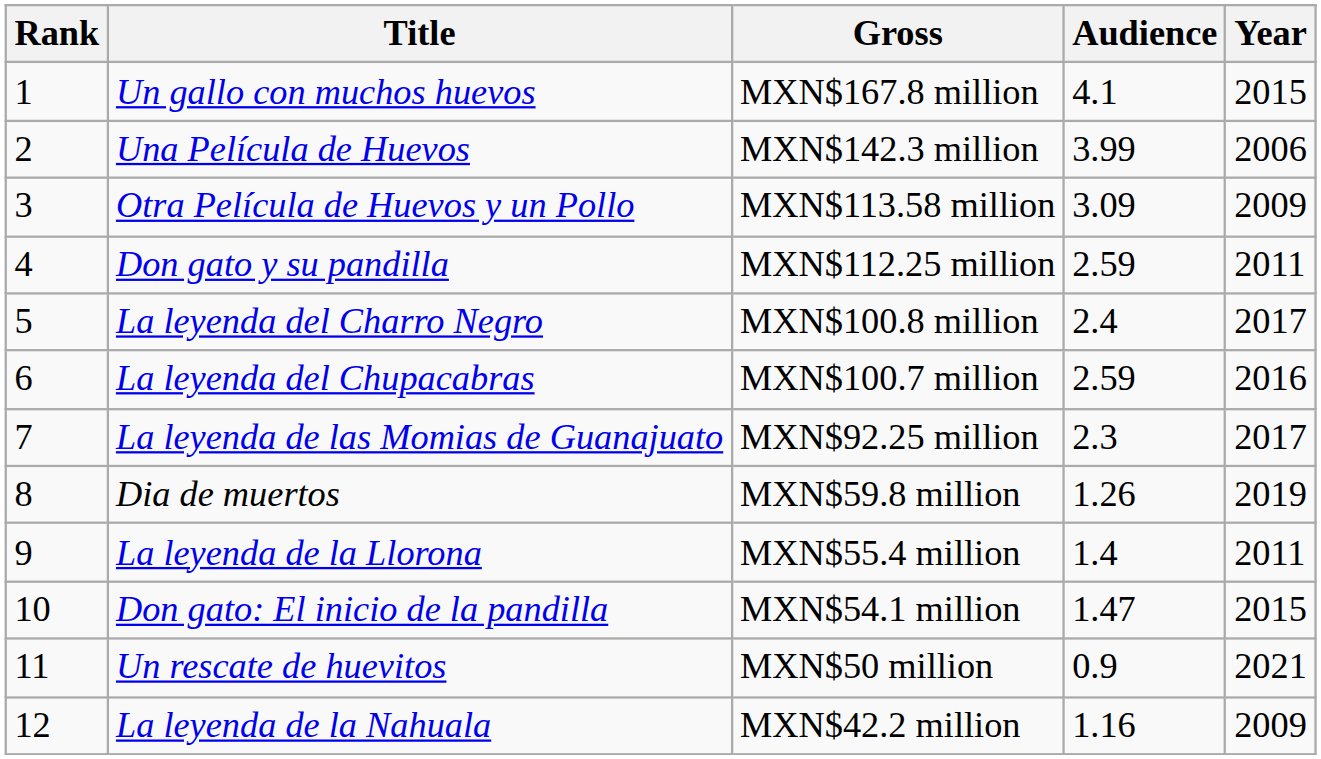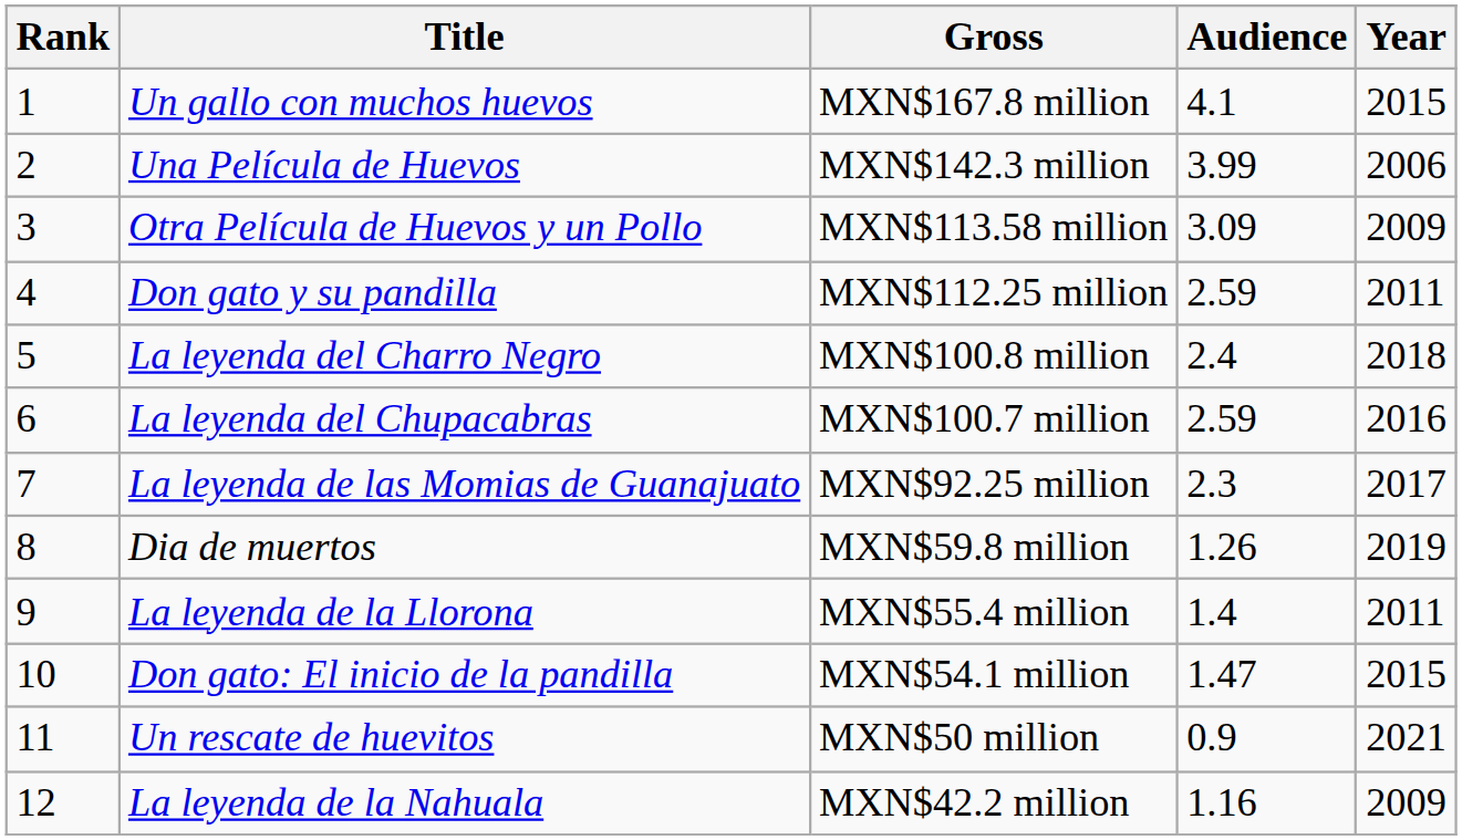 <table class="wikitable sortable" style="margin:auto; margin:auto;">
 <tr>
 <th>Rank</th>
 <th>Title</th>
 <th>Gross</th>
 <th>Audience</th>
 <th>Year</th>
 </tr>
 <tr>
 <td>1</td>
 <td><em><a href='#'>Un gallo con muchos huevos</a></em></td>
 <td>MXN$167.8 million</td>
 <td>4.1</td>
 <td>2015</td>
 </tr>
 <tr>
 <td>2</td>
 <td><em><a href='#'>Una Película de Huevos</a></em></td>
 <td>MXN$142.3 million</td>
 <td>3.99</td>
 <td>2006</td>
 </tr>
 <tr>
 <td>3</td>
 <td><em><a href='#'>Otra Película de Huevos y un Pollo</a></em></td>
 <td>MXN$113.58 million</td>
 <td>3.09</td>
 <td>2009</td>
 </tr>
 <tr>
 <td>4</td>
 <td><em><a href='#'>Don gato y su pandilla</a></em></td>
 <td>MXN$112.25 million</td>
 <td>2.59</td>
 <td>2011</td>
 </tr>
 <tr>
 <td>5</td>
 <td><em><a href='#'>La leyenda del Charro Negro</a></em></td>
 <td>MXN$100.8 million</td>
 <td>2.4</td>
-<td>2017</td>
+<td>2018</td>
 </tr>
 <tr>
 <td>6</td>
 <td><em><a href='#'>La leyenda del Chupacabras</a></em></td>
 <td>MXN$100.7 million</td>
 <td>2.59</td>
 <td>2016</td>
 </tr>
 <tr>
 <td>7</td>
 <td><em><a href='#'>La leyenda de las Momias de Guanajuato</a></em></td>
 <td>MXN$92.25 million</td>
 <td>2.3</td>
 <td>2017</td>
 </tr>
 <tr>
 <td>8</td>
 <td><em>Dia de muertos</em></td>
 <td>MXN$59.8 million</td>
 <td>1.26</td>
 <td>2019</td>
 </tr>
 <tr>
 <td>9</td>
 <td><em><a href='#'>La leyenda de la Llorona</a></em></td>
 <td>MXN$55.4 million</td>
 <td>1.4</td>
 <td>2011</td>
 </tr>
 <tr>
 <td>10</td>
 <td><em><a href='#'>Don gato: El inicio de la pandilla</a></em></td>
 <td>MXN$54.1 million</td>
 <td>1.47</td>
 <td>2015</td>
 </tr>
 <tr>
 <td>11</td>
 <td><em><a href='#'>Un rescate de huevitos</a></em></td>
 <td>MXN$50 million</td>
 <td>0.9</td>
 <td>2021</td>
 </tr>
 <tr>
 <td>12</td>
 <td><em><a href='#'>La leyenda de la Nahuala</a></em></td>
 <td>MXN$42.2 million</td>
 <td>1.16</td>
 <td>2009</td>
 </tr>
 </table>
